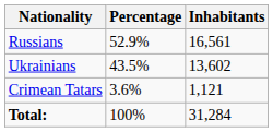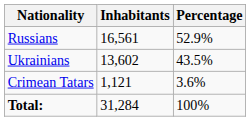 <table class="wikitable">
 <tr>
 <th>Nationality</th>
+<th>Inhabitants</th>
 <th>Percentage</th>
-<th>Inhabitants</th>
 </tr>
 <tr>
 <td><a href='#'>Russians</a></td>
+<td>16,561</td>
 <td>52.9%</td>
-<td>16,561</td>
 </tr>
 <tr>
 <td><a href='#'>Ukrainians</a></td>
+<td>13,602</td>
 <td>43.5%</td>
-<td>13,602</td>
 </tr>
 <tr>
 <td><a href='#'>Crimean Tatars</a></td>
+<td>1,121</td>
 <td>3.6%</td>
-<td>1,121</td>
 </tr>
 <tr>
 <td><strong>Total:</strong></td>
+<td>31,284</td>
 <td>100%</td>
-<td>31,284</td>
 </tr>
 </table>
